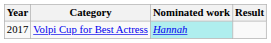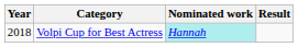 <table class="wikitable sortable">
 <tr>
 <th>Year</th>
 <th>Category</th>
 <th>Nominated work</th>
 <th>Result</th>
 </tr>
 <tr>
-<td>2017</td>
+<td>2018</td>
 <td><a href='#'>Volpi Cup for Best Actress</a></td>
 <td style="background: paleturquoise;"><em><a href='#'>Hannah</a></em></td>
 <td></td>
 </tr>
 </table>
